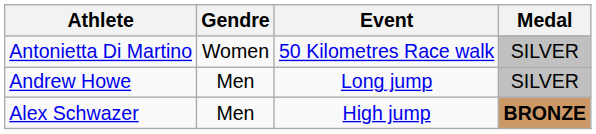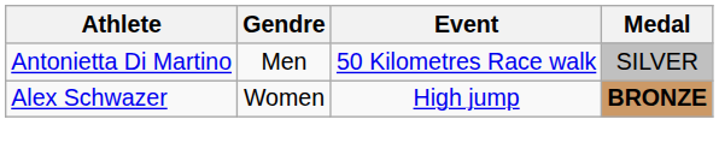 <table class="wikitable" style="width:; font-size:90%; text-align:center;">
 <tr>
 <th>Athlete</th>
 <th>Gendre</th>
 <th>Event</th>
 <th>Medal</th>
 </tr>
 <tr>
 <td align=left><a href='#'>Antonietta Di Martino</a></td>
-<td>Women</td>
+<td>Men</td>
 <td><a href='#'>50 Kilometres Race walk</a></td>
 <td bgcolor=silver>SILVER</td>
 </tr>
 <tr>
-<td align=left><a href='#'>Andrew Howe</a></td>
-<td>Men</td>
-<td><a href='#'>Long jump</a></td>
-<td bgcolor=silver>SILVER</td>
-</tr>
-<tr>
 <td align=left><a href='#'>Alex Schwazer</a></td>
-<td>Men</td>
+<td>Women</td>
 <td><a href='#'>High jump</a></td>
 <td bgcolor=cc9966><strong>BRONZE</strong></td>
 </tr>
 </table>
